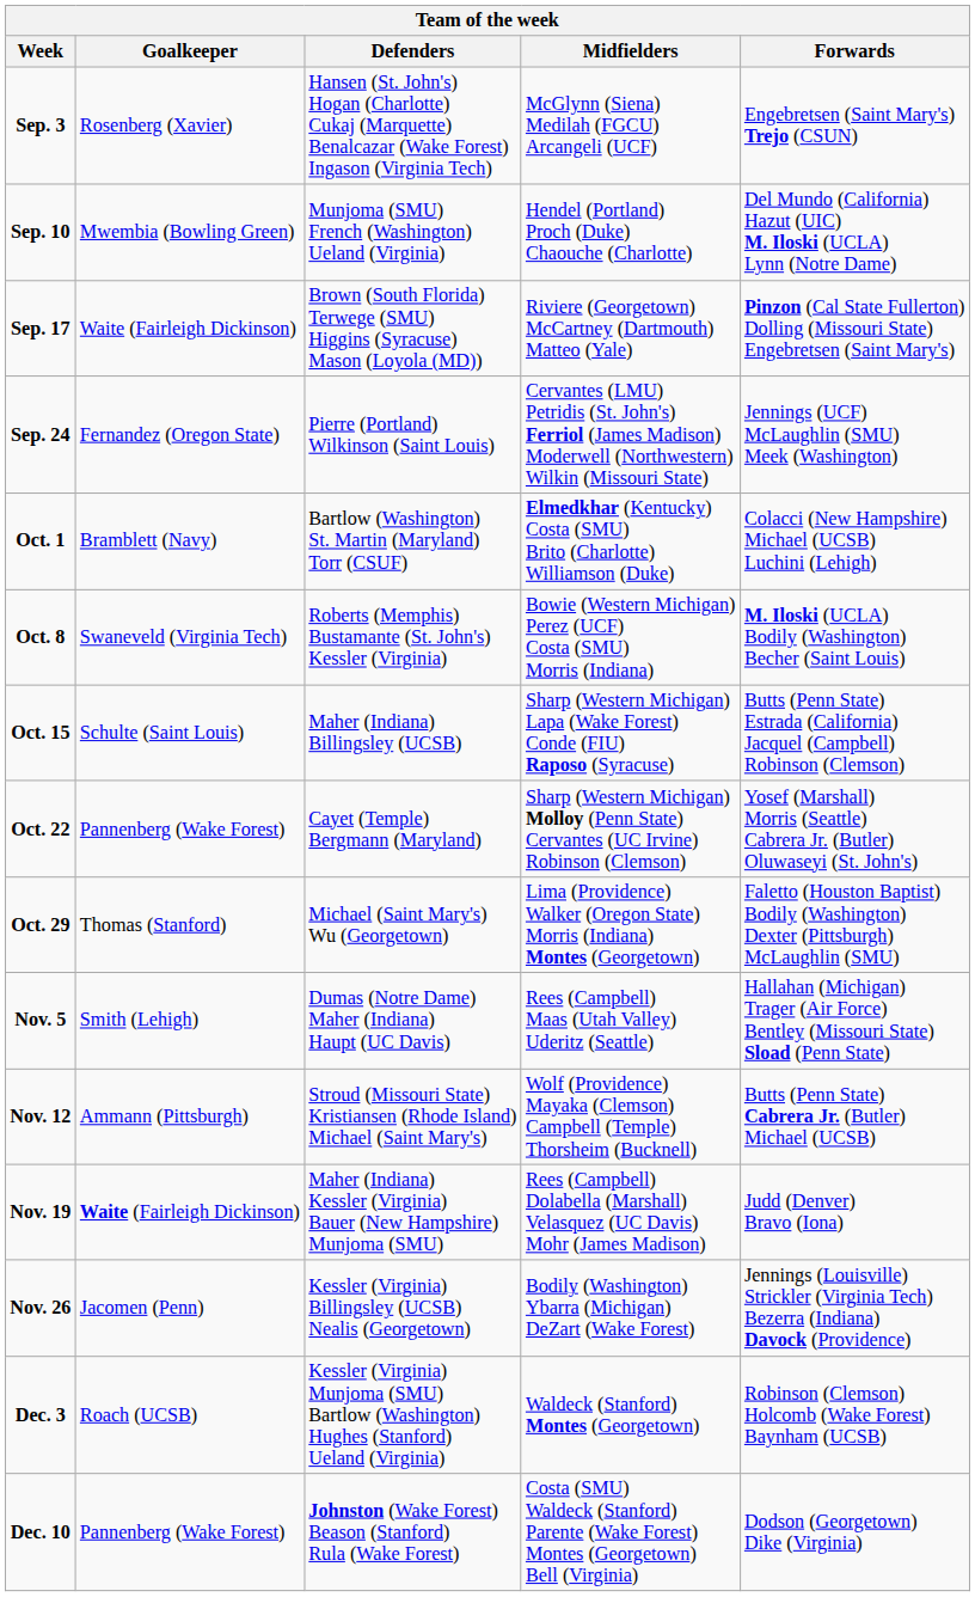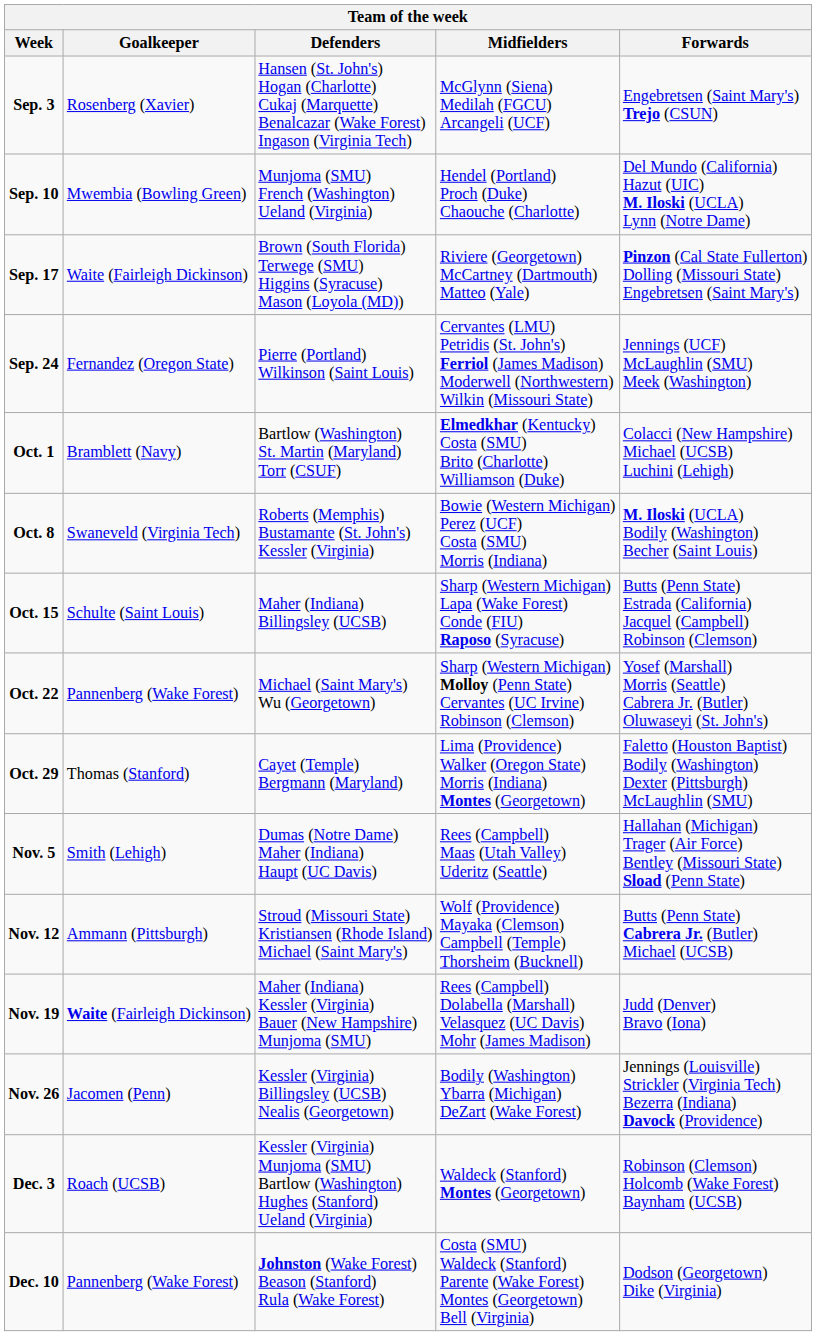 <table class="wikitable collapsible collapsed">
 <tr>
 <th colspan="7">Team of the week</th>
 </tr>
 <tr>
 <th>Week</th>
 <th>Goalkeeper</th>
 <th>Defenders</th>
 <th>Midfielders</th>
 <th>Forwards</th>
 </tr>
 <tr>
 <td style="text-align: center;"><strong>Sep. 3</strong><br></td>
 <td> <a href='#'>Rosenberg</a> (<a href='#'>Xavier</a>)</td>
 <td> <a href='#'>Hansen</a> (<a href='#'>St. John's</a>)<br> <a href='#'>Hogan</a> (<a href='#'>Charlotte</a>)<br> <a href='#'>Cukaj</a> (<a href='#'>Marquette</a>)<br> <a href='#'>Benalcazar</a> (<a href='#'>Wake Forest</a>)<br> <a href='#'>Ingason</a> (<a href='#'>Virginia Tech</a>)</td>
 <td> <a href='#'>McGlynn</a> (<a href='#'>Siena</a>)<br> <a href='#'>Medilah</a> (<a href='#'>FGCU</a>)<br> <a href='#'>Arcangeli</a> (<a href='#'>UCF</a>)</td>
 <td> <a href='#'>Engebretsen</a> (<a href='#'>Saint Mary's</a>)<br> <strong><a href='#'>Trejo</a></strong> (<a href='#'>CSUN</a>)</td>
 </tr>
 <tr>
 <td style="text-align: center;"><strong>Sep. 10</strong><br></td>
 <td> <a href='#'>Mwembia</a> (<a href='#'>Bowling Green</a>)</td>
 <td> <a href='#'>Munjoma</a> (<a href='#'>SMU</a>)<br> <a href='#'>French</a> (<a href='#'>Washington</a>)<br> <a href='#'>Ueland</a> (<a href='#'>Virginia</a>)</td>
 <td> <a href='#'>Hendel</a> (<a href='#'>Portland</a>)<br> <a href='#'>Proch</a> (<a href='#'>Duke</a>)<br> <a href='#'>Chaouche</a> (<a href='#'>Charlotte</a>)</td>
 <td> <a href='#'>Del Mundo</a> (<a href='#'>California</a>)<br> <a href='#'>Hazut</a> (<a href='#'>UIC</a>)<br> <strong><a href='#'>M. Iloski</a></strong> (<a href='#'>UCLA</a>)<br> <a href='#'>Lynn</a> (<a href='#'>Notre Dame</a>)</td>
 </tr>
 <tr>
 <td style="text-align: center;"><strong>Sep. 17</strong><br></td>
 <td> <a href='#'>Waite</a> (<a href='#'>Fairleigh Dickinson</a>)</td>
 <td> <a href='#'>Brown</a> (<a href='#'>South Florida</a>)<br> <a href='#'>Terwege</a> (<a href='#'>SMU</a>)<br> <a href='#'>Higgins</a> (<a href='#'>Syracuse</a>)<br> <a href='#'>Mason</a> (<a href='#'>Loyola (MD)</a>)</td>
 <td> <a href='#'>Riviere</a> (<a href='#'>Georgetown</a>)<br> <a href='#'>McCartney</a> (<a href='#'>Dartmouth</a>)<br> <a href='#'>Matteo</a> (<a href='#'>Yale</a>)</td>
 <td> <strong><a href='#'>Pinzon</a></strong> (<a href='#'>Cal State Fullerton</a>)<br> <a href='#'>Dolling</a> (<a href='#'>Missouri State</a>)<br> <a href='#'>Engebretsen</a> (<a href='#'>Saint Mary's</a>)</td>
 </tr>
 <tr>
 <td style="text-align: center;"><strong>Sep. 24</strong><br></td>
 <td> <a href='#'>Fernandez</a> (<a href='#'>Oregon State</a>)</td>
 <td> <a href='#'>Pierre</a> (<a href='#'>Portland</a>)<br> <a href='#'>Wilkinson</a> (<a href='#'>Saint Louis</a>)</td>
 <td> <a href='#'>Cervantes</a> (<a href='#'>LMU</a>)<br> <a href='#'>Petridis</a> (<a href='#'>St. John's</a>)<br> <strong><a href='#'>Ferriol</a></strong> (<a href='#'>James Madison</a>)<br> <a href='#'>Moderwell</a> (<a href='#'>Northwestern</a>)<br> <a href='#'>Wilkin</a> (<a href='#'>Missouri State</a>)</td>
 <td> <a href='#'>Jennings</a> (<a href='#'>UCF</a>)<br> <a href='#'>McLaughlin</a> (<a href='#'>SMU</a>)<br> <a href='#'>Meek</a> (<a href='#'>Washington</a>)</td>
 </tr>
 <tr>
 <td style="text-align: center;"><strong>Oct. 1</strong><br></td>
 <td> <a href='#'>Bramblett</a> (<a href='#'>Navy</a>)</td>
 <td> Bartlow (<a href='#'>Washington</a>)<br> <a href='#'>St. Martin</a> (<a href='#'>Maryland</a>)<br> <a href='#'>Torr</a> (<a href='#'>CSUF</a>)</td>
 <td> <strong><a href='#'>Elmedkhar</a></strong> (<a href='#'>Kentucky</a>)<br> <a href='#'>Costa</a> (<a href='#'>SMU</a>)<br> <a href='#'>Brito</a> (<a href='#'>Charlotte</a>)<br> <a href='#'>Williamson</a> (<a href='#'>Duke</a>)</td>
 <td> <a href='#'>Colacci</a> (<a href='#'>New Hampshire</a>)<br> <a href='#'>Michael</a> (<a href='#'>UCSB</a>)<br> <a href='#'>Luchini</a> (<a href='#'>Lehigh</a>)</td>
 </tr>
 <tr>
 <td style="text-align: center;"><strong>Oct. 8</strong><br></td>
 <td> <a href='#'>Swaneveld</a> (<a href='#'>Virginia Tech</a>)</td>
 <td> <a href='#'>Roberts</a> (<a href='#'>Memphis</a>)<br> <a href='#'>Bustamante</a> (<a href='#'>St. John's</a>)<br> <a href='#'>Kessler</a> (<a href='#'>Virginia</a>)</td>
 <td> <a href='#'>Bowie</a> (<a href='#'>Western Michigan</a>)<br> <a href='#'>Perez</a> (<a href='#'>UCF</a>)<br> <a href='#'>Costa</a> (<a href='#'>SMU</a>)<br> <a href='#'>Morris</a> (<a href='#'>Indiana</a>)</td>
 <td> <strong><a href='#'>M. Iloski</a></strong> (<a href='#'>UCLA</a>)<br> <a href='#'>Bodily</a> (<a href='#'>Washington</a>)<br> <a href='#'>Becher</a> (<a href='#'>Saint Louis</a>)</td>
 </tr>
 <tr>
 <td style="text-align:center;"><strong>Oct. 15</strong><br></td>
 <td> <a href='#'>Schulte</a> (<a href='#'>Saint Louis</a>)</td>
 <td> <a href='#'>Maher</a> (<a href='#'>Indiana</a>)<br> <a href='#'>Billingsley</a> (<a href='#'>UCSB</a>)</td>
 <td> <a href='#'>Sharp</a> (<a href='#'>Western Michigan</a>)<br> <a href='#'>Lapa</a> (<a href='#'>Wake Forest</a>)<br> <a href='#'>Conde</a> (<a href='#'>FIU</a>)<br> <strong><a href='#'>Raposo</a></strong> (<a href='#'>Syracuse</a>)</td>
 <td> <a href='#'>Butts</a> (<a href='#'>Penn State</a>)<br> <a href='#'>Estrada</a> (<a href='#'>California</a>)<br> <a href='#'>Jacquel</a> (<a href='#'>Campbell</a>)<br> <a href='#'>Robinson</a> (<a href='#'>Clemson</a>)</td>
 </tr>
 <tr>
 <td style="text-align:center;"><strong>Oct. 22</strong><br></td>
 <td> <a href='#'>Pannenberg</a> (<a href='#'>Wake Forest</a>)</td>
-<td> <a href='#'>Cayet</a> (<a href='#'>Temple</a>)<br> <a href='#'>Bergmann</a> (<a href='#'>Maryland</a>)</td>
+<td> <a href='#'>Michael</a> (<a href='#'>Saint Mary's</a>)<br> Wu (<a href='#'>Georgetown</a>)</td>
 <td> <a href='#'>Sharp</a> (<a href='#'>Western Michigan</a>)<br> <strong>Molloy</strong> (<a href='#'>Penn State</a>)<br> <a href='#'>Cervantes</a> (<a href='#'>UC Irvine</a>)<br> <a href='#'>Robinson</a> (<a href='#'>Clemson</a>)</td>
 <td> <a href='#'>Yosef</a> (<a href='#'>Marshall</a>)<br> <a href='#'>Morris</a> (<a href='#'>Seattle</a>)<br> <a href='#'>Cabrera Jr.</a> (<a href='#'>Butler</a>)<br> <a href='#'>Oluwaseyi</a> (<a href='#'>St. John's</a>)</td>
 </tr>
 <tr>
 <td style="text-align:center;"><strong>Oct. 29</strong><br></td>
 <td> Thomas (<a href='#'>Stanford</a>)</td>
-<td> <a href='#'>Michael</a> (<a href='#'>Saint Mary's</a>)<br> Wu (<a href='#'>Georgetown</a>)</td>
+<td> <a href='#'>Cayet</a> (<a href='#'>Temple</a>)<br> <a href='#'>Bergmann</a> (<a href='#'>Maryland</a>)</td>
 <td> <a href='#'>Lima</a> (<a href='#'>Providence</a>)<br> <a href='#'>Walker</a> (<a href='#'>Oregon State</a>)<br> <a href='#'>Morris</a> (<a href='#'>Indiana</a>)<br> <strong><a href='#'>Montes</a></strong> (<a href='#'>Georgetown</a>)</td>
 <td> <a href='#'>Faletto</a> (<a href='#'>Houston Baptist</a>)<br> <a href='#'>Bodily</a> (<a href='#'>Washington</a>)<br> <a href='#'>Dexter</a> (<a href='#'>Pittsburgh</a>)<br> <a href='#'>McLaughlin</a> (<a href='#'>SMU</a>)</td>
 </tr>
 <tr>
 <td style="text-align:center;"><strong>Nov. 5</strong><br></td>
 <td> <a href='#'>Smith</a> (<a href='#'>Lehigh</a>)</td>
 <td> <a href='#'>Dumas</a> (<a href='#'>Notre Dame</a>)<br> <a href='#'>Maher</a> (<a href='#'>Indiana</a>)<br> <a href='#'>Haupt</a> (<a href='#'>UC Davis</a>)</td>
 <td> <a href='#'>Rees</a> (<a href='#'>Campbell</a>)<br> <a href='#'>Maas</a> (<a href='#'>Utah Valley</a>)<br> <a href='#'>Uderitz</a> (<a href='#'>Seattle</a>)</td>
 <td> <a href='#'>Hallahan</a> (<a href='#'>Michigan</a>)<br> <a href='#'>Trager</a> (<a href='#'>Air Force</a>)<br> <a href='#'>Bentley</a> (<a href='#'>Missouri State</a>)<br> <strong><a href='#'>Sload</a></strong> (<a href='#'>Penn State</a>)</td>
 </tr>
 <tr>
 <td style="text-align:center;"><strong>Nov. 12</strong><br></td>
 <td> <a href='#'>Ammann</a> (<a href='#'>Pittsburgh</a>)</td>
 <td> <a href='#'>Stroud</a> (<a href='#'>Missouri State</a>)<br> <a href='#'>Kristiansen</a> (<a href='#'>Rhode Island</a>)<br> <a href='#'>Michael</a> (<a href='#'>Saint Mary's</a>)<br></td>
 <td> <a href='#'>Wolf</a> (<a href='#'>Providence</a>)<br> <a href='#'>Mayaka</a> (<a href='#'>Clemson</a>)<br> <a href='#'>Campbell</a> (<a href='#'>Temple</a>)<br> <a href='#'>Thorsheim</a> (<a href='#'>Bucknell</a>)</td>
 <td> <a href='#'>Butts</a> (<a href='#'>Penn State</a>)<br> <strong><a href='#'>Cabrera Jr.</a></strong> (<a href='#'>Butler</a>)<br> <a href='#'>Michael</a> (<a href='#'>UCSB</a>)</td>
 </tr>
 <tr>
 <td style="text-align:center;"><strong>Nov. 19</strong><br></td>
 <td> <strong><a href='#'>Waite</a></strong> (<a href='#'>Fairleigh Dickinson</a>)</td>
 <td> <a href='#'>Maher</a> (<a href='#'>Indiana</a>)<br> <a href='#'>Kessler</a> (<a href='#'>Virginia</a>)<br> <a href='#'>Bauer</a> (<a href='#'>New Hampshire</a>)<br> <a href='#'>Munjoma</a> (<a href='#'>SMU</a>)</td>
 <td> <a href='#'>Rees</a> (<a href='#'>Campbell</a>)<br> <a href='#'>Dolabella</a> (<a href='#'>Marshall</a>)<br> <a href='#'>Velasquez</a> (<a href='#'>UC Davis</a>)<br> <a href='#'>Mohr</a> (<a href='#'>James Madison</a>)</td>
 <td> <a href='#'>Judd</a> (<a href='#'>Denver</a>)<br> <a href='#'>Bravo</a> (<a href='#'>Iona</a>)</td>
 </tr>
 <tr>
 <td style="text-align:center;"><strong>Nov. 26</strong><br></td>
 <td> <a href='#'>Jacomen</a> (<a href='#'>Penn</a>)</td>
 <td> <a href='#'>Kessler</a> (<a href='#'>Virginia</a>)<br> <a href='#'>Billingsley</a> (<a href='#'>UCSB</a>)<br> <a href='#'>Nealis</a> (<a href='#'>Georgetown</a>)</td>
 <td> <a href='#'>Bodily</a> (<a href='#'>Washington</a>)<br> <a href='#'>Ybarra</a> (<a href='#'>Michigan</a>)<br> <a href='#'>DeZart</a> (<a href='#'>Wake Forest</a>)</td>
 <td> Jennings (<a href='#'>Louisville</a>)<br> <a href='#'>Strickler</a> (<a href='#'>Virginia Tech</a>)<br> <a href='#'>Bezerra</a> (<a href='#'>Indiana</a>)<br> <strong><a href='#'>Davock</a></strong> (<a href='#'>Providence</a>)</td>
 </tr>
 <tr>
 <td style="text-align:center;"><strong>Dec. 3</strong><br></td>
 <td> <a href='#'>Roach</a> (<a href='#'>UCSB</a>)</td>
 <td> <a href='#'>Kessler</a> (<a href='#'>Virginia</a>)<br> <a href='#'>Munjoma</a> (<a href='#'>SMU</a>)<br> Bartlow (<a href='#'>Washington</a>)<br> <a href='#'>Hughes</a> (<a href='#'>Stanford</a>)<br> <a href='#'>Ueland</a> (<a href='#'>Virginia</a>)</td>
 <td> <a href='#'>Waldeck</a> (<a href='#'>Stanford</a>)<br> <strong><a href='#'>Montes</a></strong> (<a href='#'>Georgetown</a>)</td>
 <td> <a href='#'>Robinson</a> (<a href='#'>Clemson</a>)<br> <a href='#'>Holcomb</a> (<a href='#'>Wake Forest</a>)<br> <a href='#'>Baynham</a> (<a href='#'>UCSB</a>)</td>
 </tr>
 <tr>
 <td style="text-align:center;"><strong>Dec. 10</strong><br></td>
 <td> <a href='#'>Pannenberg</a> (<a href='#'>Wake Forest</a>)</td>
 <td> <strong><a href='#'>Johnston</a></strong> (<a href='#'>Wake Forest</a>)<br> <a href='#'>Beason</a> (<a href='#'>Stanford</a>)<br> <a href='#'>Rula</a> (<a href='#'>Wake Forest</a>)</td>
 <td> <a href='#'>Costa</a> (<a href='#'>SMU</a>)<br> <a href='#'>Waldeck</a> (<a href='#'>Stanford</a>)<br> <a href='#'>Parente</a> (<a href='#'>Wake Forest</a>)<br> <a href='#'>Montes</a> (<a href='#'>Georgetown</a>)<br> <a href='#'>Bell</a> (<a href='#'>Virginia</a>)</td>
 <td> <a href='#'>Dodson</a> (<a href='#'>Georgetown</a>)<br> <a href='#'>Dike</a> (<a href='#'>Virginia</a>)</td>
 </tr>
 </table>
